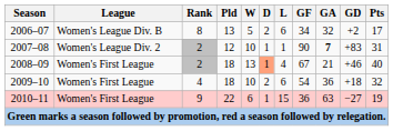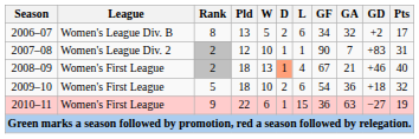 <table class="wikitable">
 <tr>
 <th>Season</th>
 <th>League</th>
 <th>Rank</th>
 <th>Pld</th>
 <th>W</th>
 <th>D</th>
 <th>L</th>
 <th>GF</th>
 <th>GA</th>
 <th>GD</th>
 <th>Pts</th>
 </tr>
 <tr align=center>
 <td>2006–07</td>
 <td align=left>Women's League Div. B</td>
 <td>8</td>
 <td>13</td>
 <td>5</td>
 <td>2</td>
 <td>6</td>
 <td>34</td>
 <td>32</td>
 <td>+2</td>
 <td>17</td>
 </tr>
 <tr align=center>
 <td>2007–08</td>
 <td align=left>Women's League Div. 2</td>
 <td bgcolor=silver>2</td>
 <td>12</td>
 <td>10</td>
 <td>1</td>
 <td>1</td>
 <td>90</td>
-<td><strong>7</strong></td>
+<td>7</td>
 <td>+83</td>
 <td>31</td>
 </tr>
 <tr align=center>
 <td>2008–09</td>
 <td align=left>Women's First League</td>
 <td bgcolor=silver>2</td>
 <td>18</td>
 <td>13</td>
 <td style="background: lightsalmon;">1</td>
 <td>4</td>
 <td>67</td>
 <td>21</td>
 <td>+46</td>
 <td>40</td>
 </tr>
 <tr align=center>
 <td>2009–10</td>
 <td align=left>Women's First League</td>
-<td>4</td>
+<td>5</td>
 <td>18</td>
 <td>10</td>
 <td>2</td>
 <td>6</td>
 <td>54</td>
 <td>36</td>
 <td>+18</td>
 <td>32</td>
 </tr>
 <tr align=center bgcolor=#ffcccc>
 <td>2010–11</td>
 <td align=left>Women's First League</td>
 <td>9</td>
 <td>22</td>
 <td>6</td>
 <td>1</td>
 <td>15</td>
 <td>36</td>
 <td>63</td>
 <td>−27</td>
 <td>19</td>
 </tr>
 <tr bgcolor=#abcdef>
 <td colspan=11 align=center><strong>Green marks a season followed by promotion, red a season followed by relegation.</strong></td>
 </tr>
 </table>
